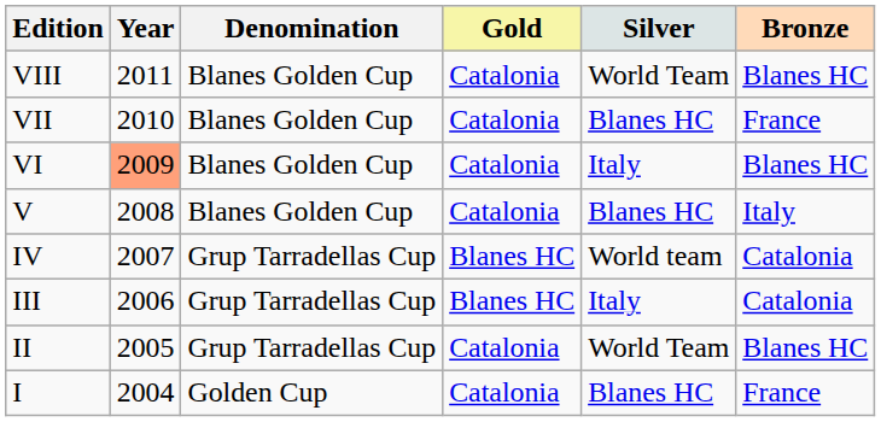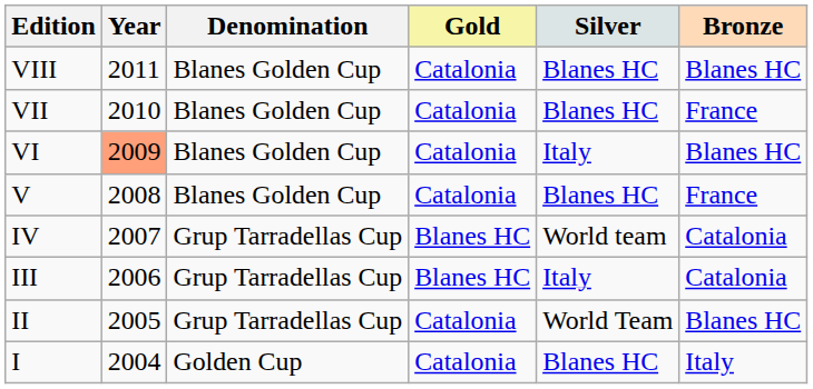 <table class="wikitable sortable">
 <tr>
 <th>Edition</th>
 <th>Year</th>
 <th>Denomination</th>
 <th style="background-color: #F7F6A8;"> Gold</th>
 <th style="background-color: #DCE5E5;"> Silver</th>
 <th style="background-color: #FFDAB9;"> Bronze</th>
 </tr>
 <tr>
 <td>VIII</td>
 <td>2011</td>
 <td>Blanes Golden Cup</td>
 <td> <a href='#'>Catalonia</a></td>
-<td>World Team</td>
+<td> <a href='#'>Blanes HC</a></td>
 <td> <a href='#'>Blanes HC</a></td>
 </tr>
 <tr>
 <td>VII</td>
 <td>2010</td>
 <td>Blanes Golden Cup</td>
 <td> <a href='#'>Catalonia</a></td>
 <td> <a href='#'>Blanes HC</a></td>
 <td> <a href='#'>France</a></td>
 </tr>
 <tr>
 <td>VI</td>
 <td style="background: lightsalmon;">2009</td>
 <td>Blanes Golden Cup</td>
 <td> <a href='#'>Catalonia</a></td>
 <td> <a href='#'>Italy</a></td>
 <td> <a href='#'>Blanes HC</a></td>
 </tr>
 <tr>
 <td>V</td>
 <td>2008</td>
 <td>Blanes Golden Cup</td>
 <td> <a href='#'>Catalonia</a></td>
 <td> <a href='#'>Blanes HC</a></td>
-<td> <a href='#'>Italy</a></td>
+<td> <a href='#'>France</a></td>
 </tr>
 <tr>
 <td>IV</td>
 <td>2007</td>
 <td>Grup Tarradellas Cup</td>
 <td> <a href='#'>Blanes HC</a></td>
 <td>World team</td>
 <td> <a href='#'>Catalonia</a></td>
 </tr>
 <tr>
 <td>III</td>
 <td>2006</td>
 <td>Grup Tarradellas Cup</td>
 <td> <a href='#'>Blanes HC</a></td>
 <td> <a href='#'>Italy</a></td>
 <td> <a href='#'>Catalonia</a></td>
 </tr>
 <tr>
 <td>II</td>
 <td>2005</td>
 <td>Grup Tarradellas Cup</td>
 <td> <a href='#'>Catalonia</a></td>
 <td>World Team</td>
 <td> <a href='#'>Blanes HC</a></td>
 </tr>
 <tr>
 <td>I</td>
 <td>2004</td>
 <td>Golden Cup</td>
 <td> <a href='#'>Catalonia</a></td>
 <td> <a href='#'>Blanes HC</a></td>
-<td> <a href='#'>France</a></td>
+<td> <a href='#'>Italy</a></td>
 </tr>
 </table>
